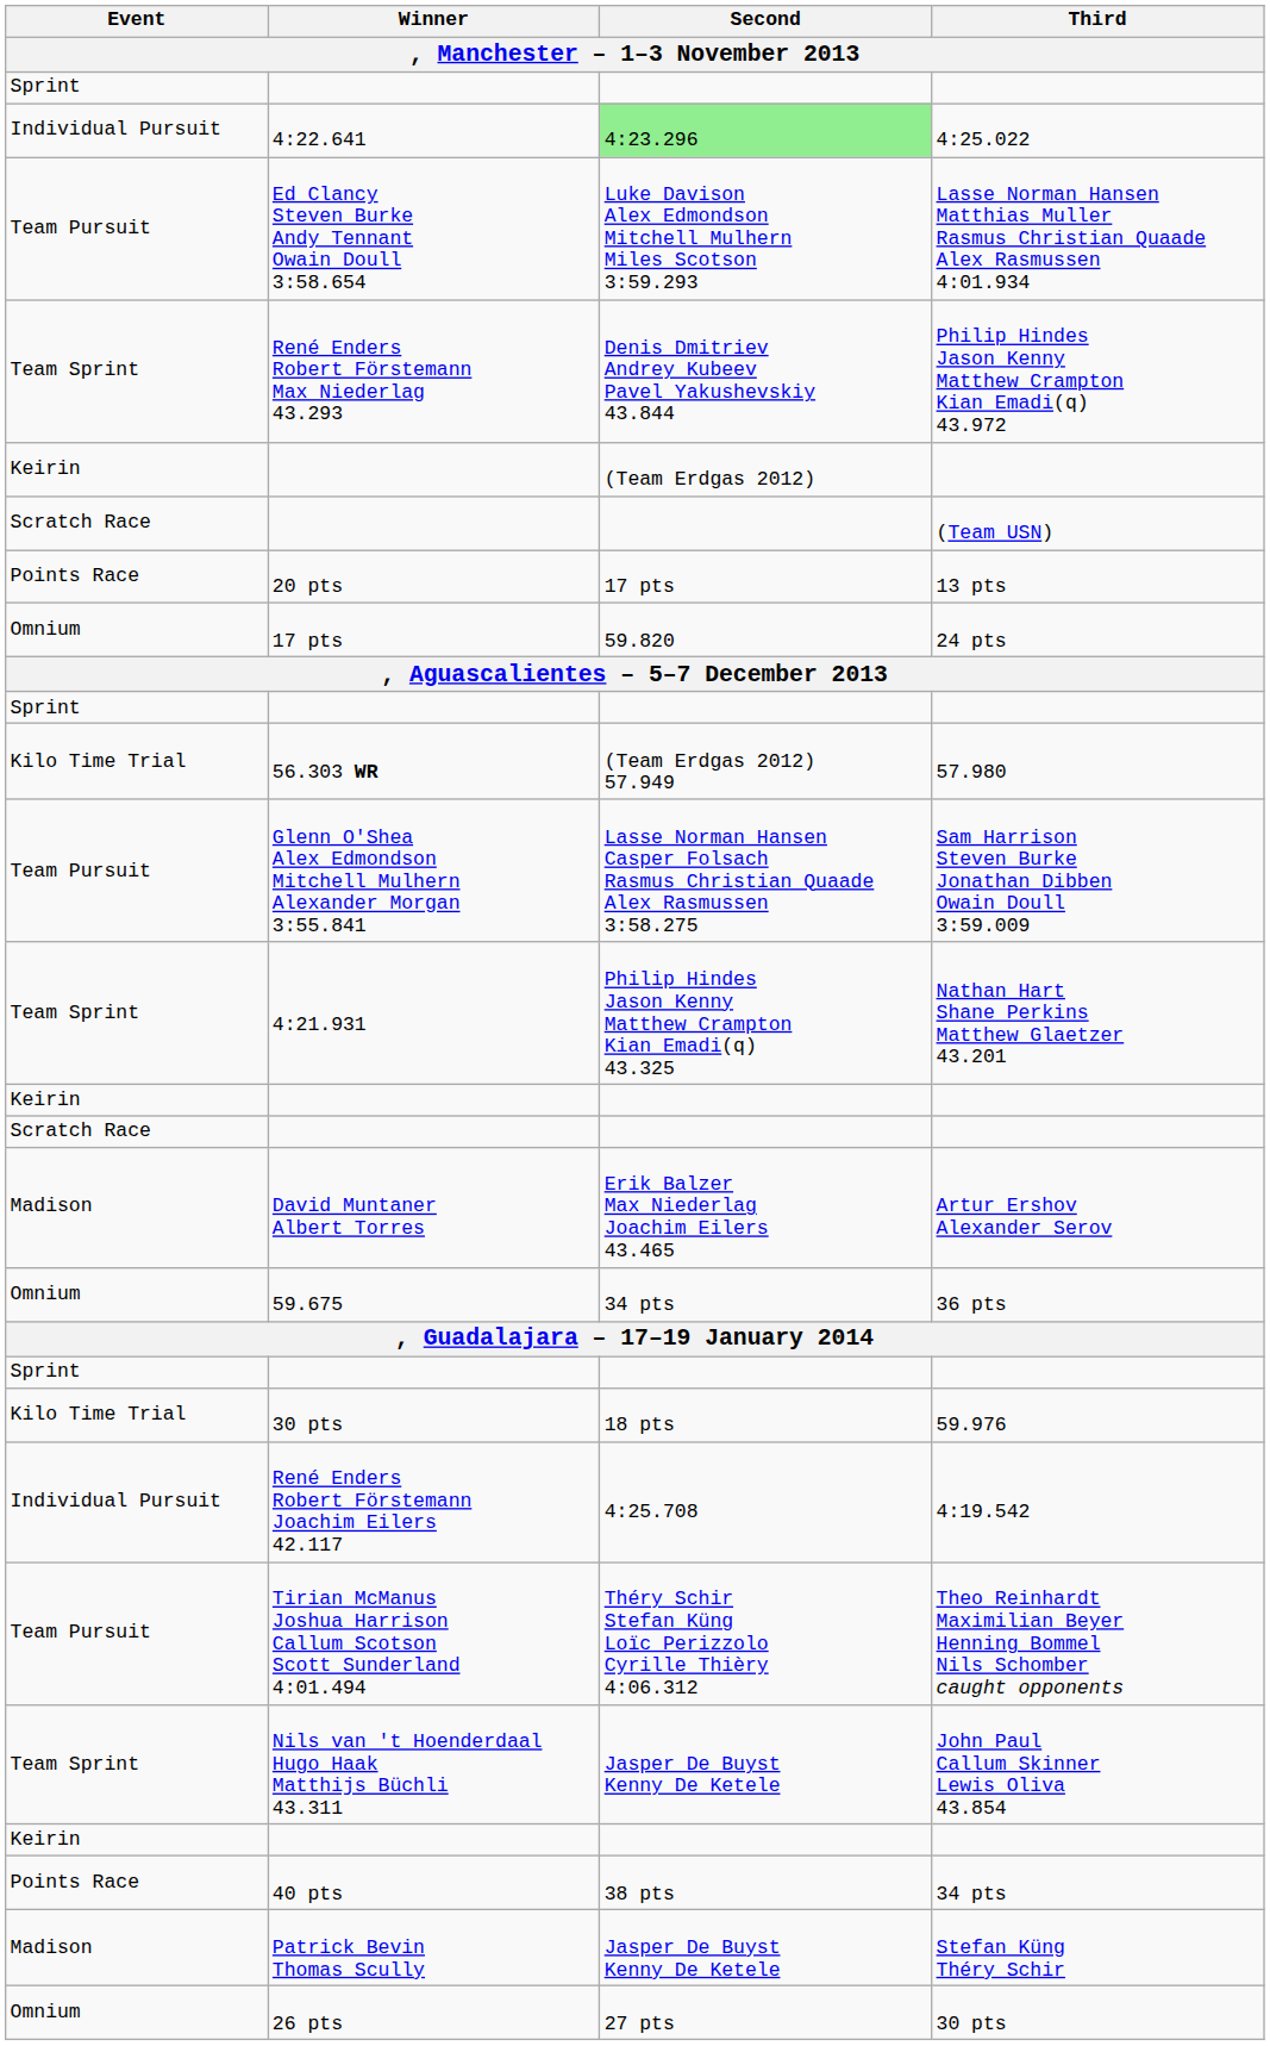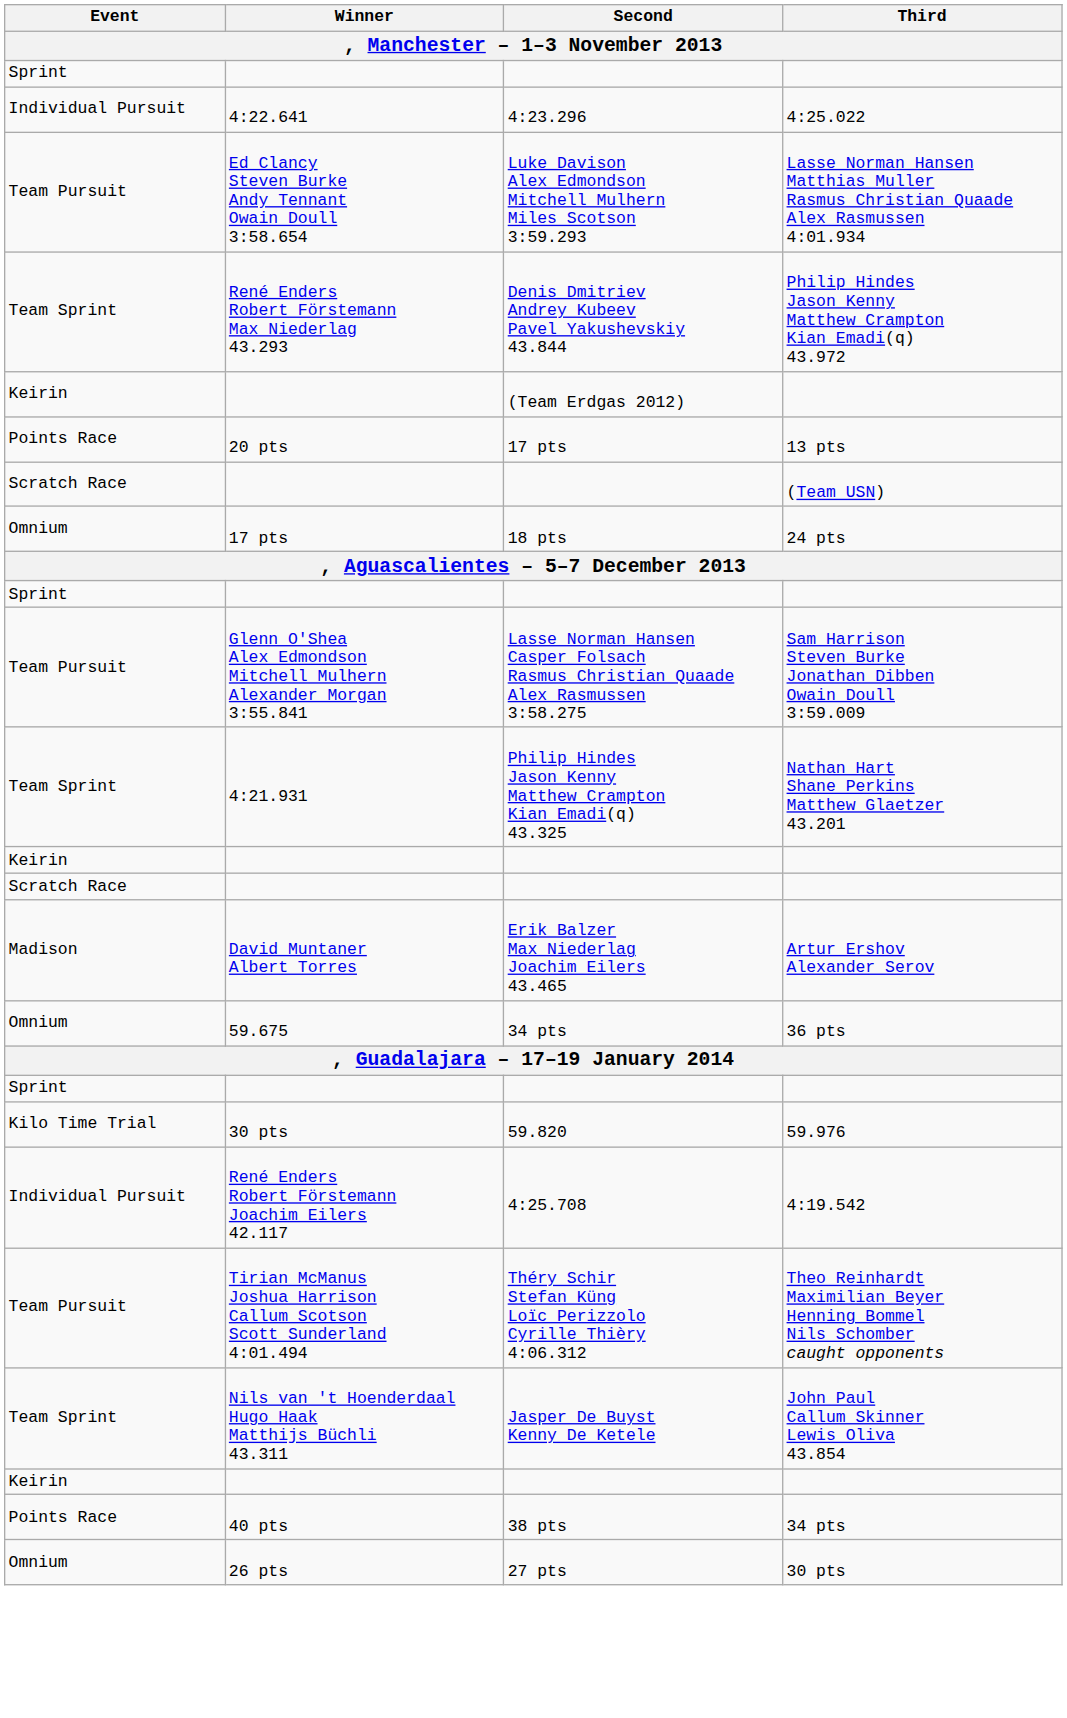 <table class="wikitable"  style="font-size:95%; width:90%;">
 <tr>
 <th>Event</th>
 <th>Winner</th>
 <th>Second</th>
 <th>Third</th>
 </tr>
 <tr>
 <th colspan=4><big>, <a href='#'>Manchester</a> – 1–3 November 2013</big></th>
 </tr>
 <tr>
 <td>Sprint<br><em><small></small></em></td>
 <td></td>
 <td></td>
 <td></td>
 </tr>
 <tr>
 <td>Individual Pursuit<br><em><small></small></em></td>
 <td><br>4:22.641</td>
-<td style="background: lightgreen;"><br>4:23.296</td>
+<td><br>4:23.296</td>
 <td><br>4:25.022</td>
 </tr>
 <tr>
 <td>Team Pursuit<br><em><small></small></em></td>
 <td><br><a href='#'>Ed Clancy</a><br><a href='#'>Steven Burke</a><br><a href='#'>Andy Tennant</a><br><a href='#'>Owain Doull</a><br>3:58.654</td>
 <td><br><a href='#'>Luke Davison</a><br><a href='#'>Alex Edmondson</a><br><a href='#'>Mitchell Mulhern</a><br><a href='#'>Miles Scotson</a><br>3:59.293</td>
 <td><br><a href='#'>Lasse Norman Hansen</a><br><a href='#'>Matthias Muller</a><br><a href='#'>Rasmus Christian Quaade</a><br><a href='#'>Alex Rasmussen</a><br>4:01.934</td>
 </tr>
 <tr>
 <td>Team Sprint<br><em><small></small></em></td>
 <td><br><a href='#'>René Enders</a><br><a href='#'>Robert Förstemann</a><br><a href='#'>Max Niederlag</a><br>43.293</td>
 <td><br><a href='#'>Denis Dmitriev</a><br><a href='#'>Andrey Kubeev</a><br><a href='#'>Pavel Yakushevskiy</a><br>43.844</td>
 <td><br><a href='#'>Philip Hindes</a><br><a href='#'>Jason Kenny</a><br><a href='#'>Matthew Crampton</a><br><a href='#'>Kian Emadi</a>(q)<br>43.972</td>
 </tr>
 <tr>
 <td>Keirin<br><em><small></small></em></td>
 <td></td>
 <td><br>(Team Erdgas 2012)</td>
 <td></td>
 </tr>
 <tr>
+<td>Points Race<br><em><small></small></em></td>
+<td><br>20 pts</td>
+<td><br>17 pts</td>
+<td><br>13 pts</td>
+</tr>
+<tr>
 <td>Scratch Race<br><em><small></small></em></td>
 <td></td>
 <td></td>
 <td><br>(<a href='#'>Team USN</a>)</td>
 </tr>
 <tr>
-<td>Points Race<br><em><small></small></em></td>
-<td><br>20 pts</td>
-<td><br>17 pts</td>
-<td><br>13 pts</td>
-</tr>
-<tr>
 <td>Omnium<br><em><small></small></em></td>
 <td><br>17 pts</td>
-<td><br>59.820</td>
+<td><br>18 pts</td>
 <td><br>24 pts</td>
 </tr>
 <tr>
 <th colspan=4><big>, <a href='#'>Aguascalientes</a> – 5–7 December 2013</big></th>
 </tr>
 <tr>
 <td>Sprint<br><em><small></small></em></td>
 <td></td>
 <td></td>
 <td></td>
-</tr>
-<tr>
-<td>Kilo Time Trial<br><em><small></small></em></td>
-<td><br>56.303 <strong>WR</strong></td>
-<td><br>(Team Erdgas 2012)<br>57.949</td>
-<td><br>57.980</td>
 </tr>
 <tr>
 <td>Team Pursuit<br><em><small></small></em></td>
 <td><br><a href='#'>Glenn O'Shea</a><br><a href='#'>Alex Edmondson</a><br><a href='#'>Mitchell Mulhern</a><br><a href='#'>Alexander Morgan</a><br>3:55.841</td>
 <td><br><a href='#'>Lasse Norman Hansen</a><br><a href='#'>Casper Folsach</a><br><a href='#'>Rasmus Christian Quaade</a><br><a href='#'>Alex Rasmussen</a><br>3:58.275</td>
 <td><br><a href='#'>Sam Harrison</a><br><a href='#'>Steven Burke</a><br><a href='#'>Jonathan Dibben</a><br><a href='#'>Owain Doull</a><br>3:59.009</td>
 </tr>
 <tr>
 <td>Team Sprint<br><em><small></small></em></td>
 <td><br>4:21.931</td>
 <td><br><a href='#'>Philip Hindes</a><br><a href='#'>Jason Kenny</a><br><a href='#'>Matthew Crampton</a><br><a href='#'>Kian Emadi</a>(q)<br>43.325</td>
 <td><br><a href='#'>Nathan Hart</a><br><a href='#'>Shane Perkins</a><br><a href='#'>Matthew Glaetzer</a><br>43.201</td>
 </tr>
 <tr>
 <td>Keirin<br><em><small></small></em></td>
 <td></td>
 <td></td>
 <td></td>
 </tr>
 <tr>
 <td>Scratch Race<br><em><small></small></em></td>
 <td></td>
 <td></td>
 <td></td>
 </tr>
 <tr>
 <td>Madison<br><em><small></small></em></td>
 <td><br><a href='#'>David Muntaner</a><br><a href='#'>Albert Torres</a></td>
 <td><br><a href='#'>Erik Balzer</a><br><a href='#'>Max Niederlag</a><br><a href='#'>Joachim Eilers</a><br>43.465</td>
 <td><br><a href='#'>Artur Ershov</a><br><a href='#'>Alexander Serov</a></td>
 </tr>
 <tr>
 <td>Omnium<br><em><small></small></em></td>
 <td><br>59.675</td>
 <td><br>34 pts</td>
 <td><br>36 pts</td>
 </tr>
 <tr>
 <th colspan=4><big>, <a href='#'>Guadalajara</a> – 17–19 January 2014</big></th>
 </tr>
 <tr>
 <td>Sprint<br><em><small></small></em></td>
 <td></td>
 <td></td>
 <td></td>
 </tr>
 <tr>
 <td>Kilo Time Trial<br><em><small></small></em></td>
 <td><br>30 pts</td>
-<td><br>18 pts</td>
+<td><br>59.820</td>
 <td><br>59.976</td>
 </tr>
 <tr>
 <td>Individual Pursuit<br><em><small></small></em></td>
 <td><br><a href='#'>René Enders</a><br><a href='#'>Robert Förstemann</a><br><a href='#'>Joachim Eilers</a><br>42.117</td>
 <td><br>4:25.708</td>
 <td><br>4:19.542</td>
 </tr>
 <tr>
 <td>Team Pursuit<br><em><small></small></em></td>
 <td><br><a href='#'>Tirian McManus</a><br><a href='#'>Joshua Harrison</a><br><a href='#'>Callum Scotson</a><br><a href='#'>Scott Sunderland</a><br>4:01.494</td>
 <td><br><a href='#'>Théry Schir</a><br><a href='#'>Stefan Küng</a><br><a href='#'>Loïc Perizzolo</a><br><a href='#'>Cyrille Thièry</a><br>4:06.312</td>
 <td><br><a href='#'>Theo Reinhardt</a><br><a href='#'>Maximilian Beyer</a><br><a href='#'>Henning Bommel</a><br><a href='#'>Nils Schomber</a><br><em>caught opponents</em></td>
 </tr>
 <tr>
 <td>Team Sprint<br><em><small></small></em></td>
 <td><br><a href='#'>Nils van 't Hoenderdaal</a><br><a href='#'>Hugo Haak</a><br><a href='#'>Matthijs Büchli</a><br>43.311</td>
 <td><br><a href='#'>Jasper De Buyst</a><br><a href='#'>Kenny De Ketele</a></td>
 <td><br><a href='#'>John Paul</a><br><a href='#'>Callum Skinner</a><br><a href='#'>Lewis Oliva</a><br>43.854</td>
 </tr>
 <tr>
 <td>Keirin<br><em><small></small></em></td>
 <td></td>
 <td></td>
 <td></td>
 </tr>
 <tr>
 <td>Points Race<br><em><small></small></em></td>
 <td><br>40 pts</td>
 <td><br>38 pts</td>
 <td><br>34 pts</td>
 </tr>
 <tr>
-<td>Madison<br><em><small></small></em></td>
-<td><br><a href='#'>Patrick Bevin</a><br><a href='#'>Thomas Scully</a></td>
-<td><br><a href='#'>Jasper De Buyst</a><br><a href='#'>Kenny De Ketele</a></td>
-<td><br><a href='#'>Stefan Küng</a><br><a href='#'>Théry Schir</a></td>
-</tr>
-<tr>
 <td>Omnium<br><em><small></small></em></td>
 <td><br>26 pts</td>
 <td><br>27 pts</td>
 <td><br>30 pts</td>
 </tr>
 </table>
